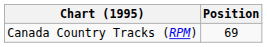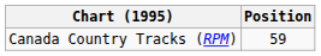 <table class="wikitable sortable">
 <tr>
 <th scope="col">Chart (1995)</th>
 <th scope="col">Position</th>
 </tr>
 <tr>
 <td>Canada Country Tracks (<em><a href='#'>RPM</a></em>)</td>
-<td align="center">69</td>
+<td align="center">59</td>
 </tr>
 </table>
